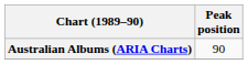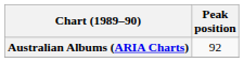 <table class="wikitable sortable plainrowheaders" style="text-align:center">
 <tr>
 <th scope="col">Chart (1989–90)</th>
 <th scope="col">Peak<br> position</th>
 </tr>
 <tr>
 <th scope="row">Australian Albums (<a href='#'>ARIA Charts</a>)</th>
-<td>90</td>
+<td>92</td>
 </tr>
 <tr>
 </tr>
 <tr>
 </tr>
 </table>
